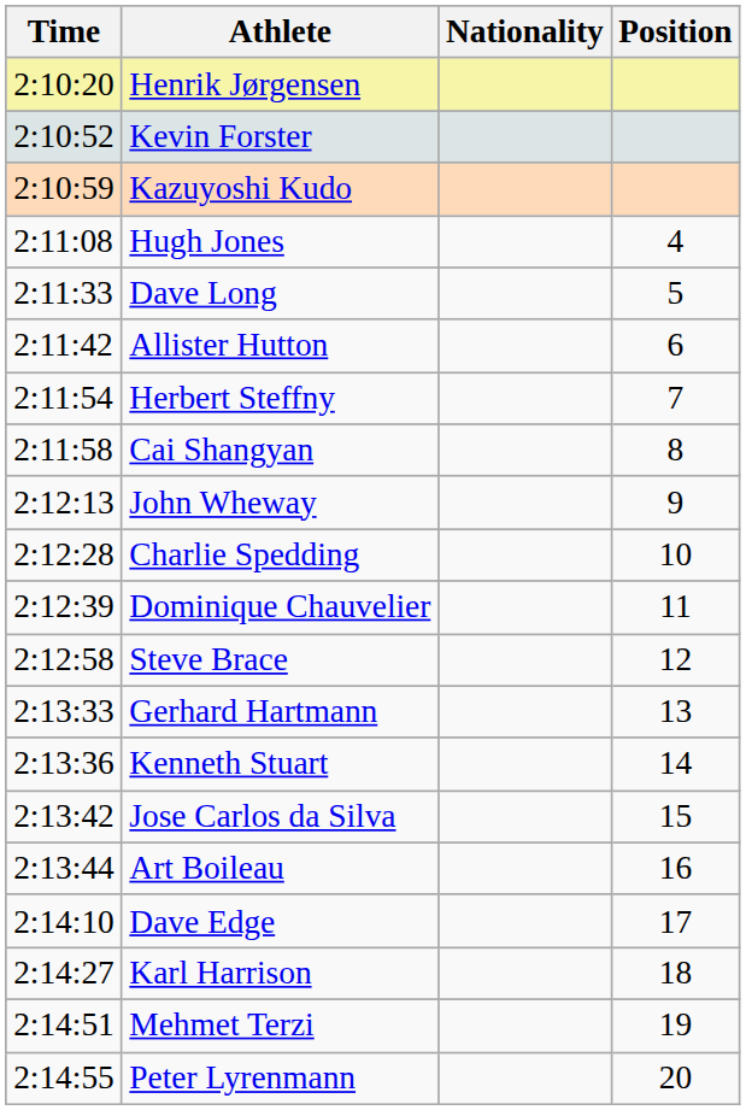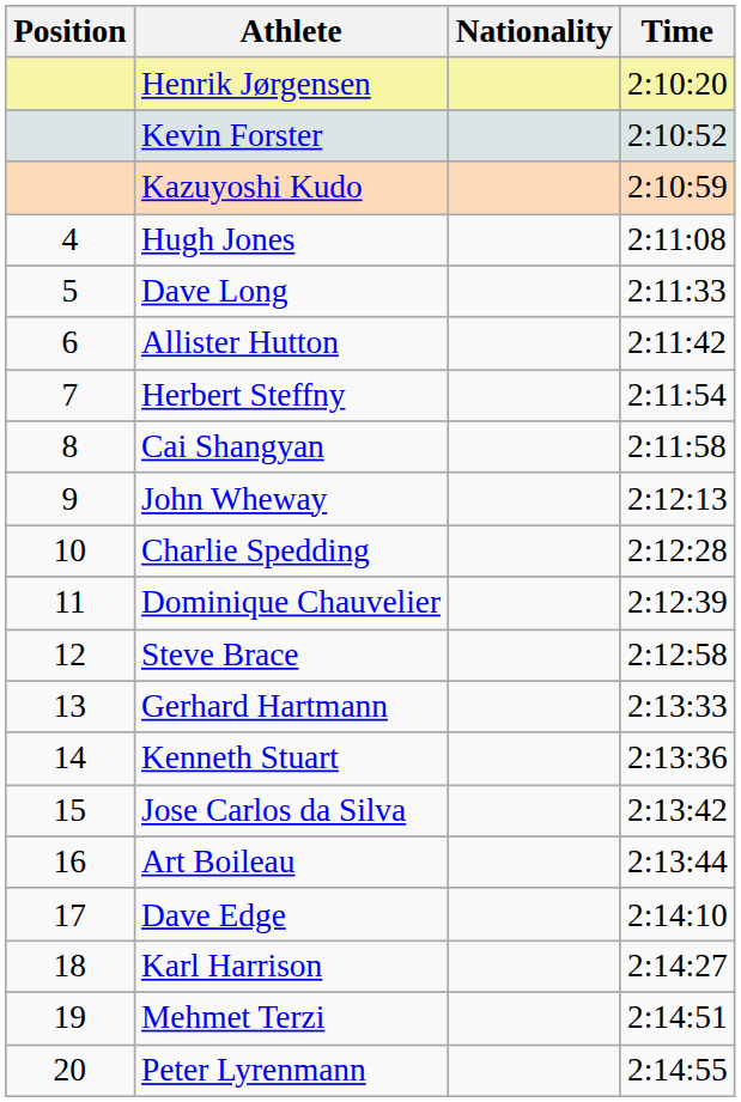 <table class="wikitable sortable">
 <tr>
-<th>Time</th>
+<th>Position</th>
 <th>Athlete</th>
 <th>Nationality</th>
-<th>Position</th>
+<th>Time</th>
 </tr>
 <tr bgcolor="#F7F6A8">
-<td>2:10:20</td>
+<td align=center></td>
 <td><a href='#'>Henrik Jørgensen</a></td>
 <td></td>
-<td align=center></td>
+<td>2:10:20</td>
 </tr>
 <tr bgcolor="#DCE5E5">
-<td>2:10:52</td>
+<td align=center></td>
 <td><a href='#'>Kevin Forster</a></td>
 <td></td>
-<td align=center></td>
+<td>2:10:52</td>
 </tr>
 <tr bgcolor="#FFDAB9">
-<td>2:10:59</td>
+<td align=center></td>
 <td><a href='#'>Kazuyoshi Kudo</a></td>
 <td></td>
-<td align=center></td>
+<td>2:10:59</td>
 </tr>
 <tr>
-<td>2:11:08</td>
+<td align=center>4</td>
 <td><a href='#'>Hugh Jones</a></td>
 <td></td>
-<td align=center>4</td>
+<td>2:11:08</td>
 </tr>
 <tr>
-<td>2:11:33</td>
+<td align=center>5</td>
 <td><a href='#'>Dave Long</a></td>
 <td></td>
-<td align=center>5</td>
+<td>2:11:33</td>
 </tr>
 <tr>
-<td>2:11:42</td>
+<td align=center>6</td>
 <td><a href='#'>Allister Hutton</a></td>
 <td></td>
-<td align=center>6</td>
+<td>2:11:42</td>
 </tr>
 <tr>
-<td>2:11:54</td>
+<td align=center>7</td>
 <td><a href='#'>Herbert Steffny</a></td>
 <td></td>
-<td align=center>7</td>
+<td>2:11:54</td>
 </tr>
 <tr>
-<td>2:11:58</td>
+<td align=center>8</td>
 <td><a href='#'>Cai Shangyan</a></td>
 <td></td>
-<td align=center>8</td>
+<td>2:11:58</td>
 </tr>
 <tr>
-<td>2:12:13</td>
+<td align=center>9</td>
 <td><a href='#'>John Wheway</a></td>
 <td></td>
-<td align=center>9</td>
+<td>2:12:13</td>
 </tr>
 <tr>
-<td>2:12:28</td>
+<td align=center>10</td>
 <td><a href='#'>Charlie Spedding</a></td>
 <td></td>
-<td align=center>10</td>
+<td>2:12:28</td>
 </tr>
 <tr>
-<td>2:12:39</td>
+<td align=center>11</td>
 <td><a href='#'>Dominique Chauvelier</a></td>
 <td></td>
-<td align=center>11</td>
+<td>2:12:39</td>
 </tr>
 <tr>
-<td>2:12:58</td>
+<td align=center>12</td>
 <td><a href='#'>Steve Brace</a></td>
 <td></td>
-<td align=center>12</td>
+<td>2:12:58</td>
 </tr>
 <tr>
-<td>2:13:33</td>
+<td align=center>13</td>
 <td><a href='#'>Gerhard Hartmann</a></td>
 <td></td>
-<td align=center>13</td>
+<td>2:13:33</td>
 </tr>
 <tr>
-<td>2:13:36</td>
+<td align=center>14</td>
 <td><a href='#'>Kenneth Stuart</a></td>
 <td></td>
-<td align=center>14</td>
+<td>2:13:36</td>
 </tr>
 <tr>
-<td>2:13:42</td>
+<td align=center>15</td>
 <td><a href='#'>Jose Carlos da Silva</a></td>
 <td></td>
-<td align=center>15</td>
+<td>2:13:42</td>
 </tr>
 <tr>
-<td>2:13:44</td>
+<td align=center>16</td>
 <td><a href='#'>Art Boileau</a></td>
 <td></td>
-<td align=center>16</td>
+<td>2:13:44</td>
 </tr>
 <tr>
-<td>2:14:10</td>
+<td align=center>17</td>
 <td><a href='#'>Dave Edge</a></td>
 <td></td>
-<td align=center>17</td>
+<td>2:14:10</td>
 </tr>
 <tr>
-<td>2:14:27</td>
+<td align=center>18</td>
 <td><a href='#'>Karl Harrison</a></td>
 <td></td>
-<td align=center>18</td>
+<td>2:14:27</td>
 </tr>
 <tr>
-<td>2:14:51</td>
+<td align=center>19</td>
 <td><a href='#'>Mehmet Terzi</a></td>
 <td></td>
-<td align=center>19</td>
+<td>2:14:51</td>
 </tr>
 <tr>
-<td>2:14:55</td>
+<td align=center>20</td>
 <td><a href='#'>Peter Lyrenmann</a></td>
 <td></td>
-<td align=center>20</td>
+<td>2:14:55</td>
 </tr>
 </table>
